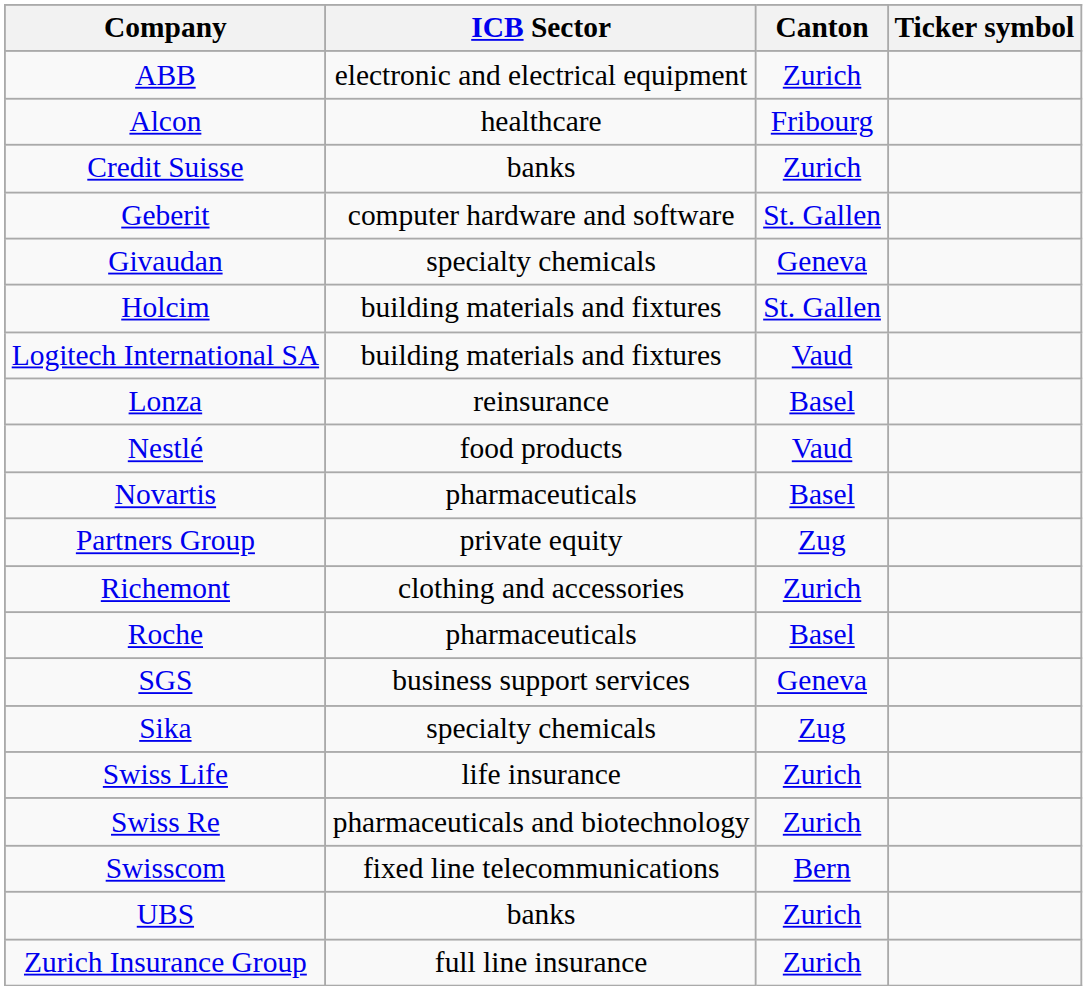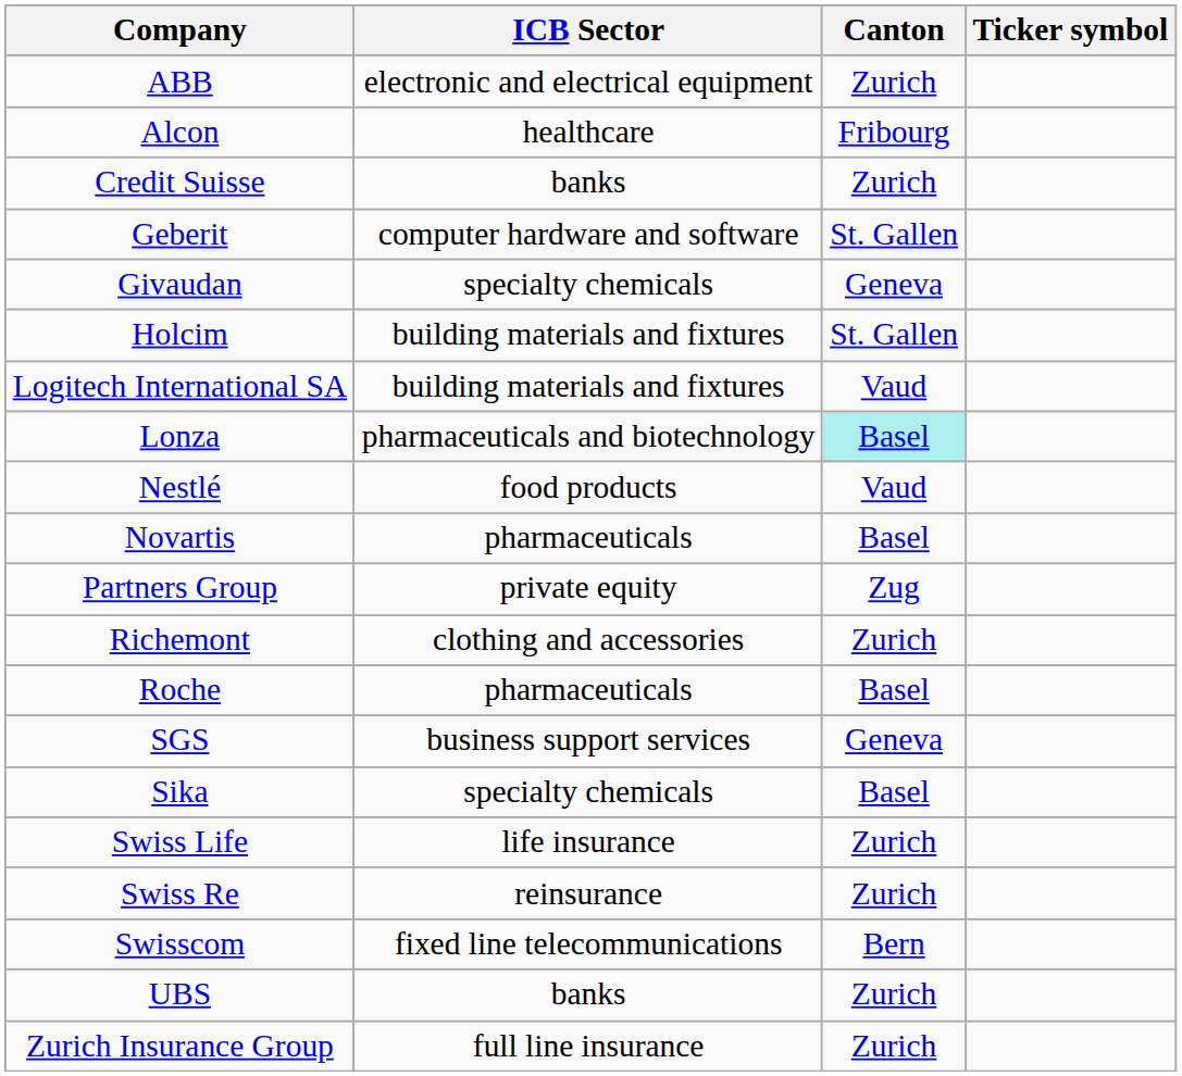 <table class="wikitable sortable" style="text-align: center;" cellpadding=2 cellspacing=2>
 <tr>
 <th>Company</th>
 <th><a href='#'>ICB</a> Sector</th>
 <th>Canton</th>
 <th>Ticker symbol</th>
 </tr>
 <tr>
 <td><a href='#'>ABB</a></td>
 <td>electronic and electrical equipment</td>
 <td><a href='#'>Zurich</a></td>
 <td></td>
 </tr>
 <tr>
 <td><a href='#'>Alcon</a></td>
 <td>healthcare</td>
 <td><a href='#'>Fribourg</a></td>
 <td></td>
 </tr>
 <tr>
 <td><a href='#'>Credit Suisse</a></td>
 <td>banks</td>
 <td><a href='#'>Zurich</a></td>
 <td></td>
 </tr>
 <tr>
 <td><a href='#'>Geberit</a></td>
 <td>computer hardware and software</td>
 <td><a href='#'>St. Gallen</a></td>
 <td></td>
 </tr>
 <tr>
 <td><a href='#'>Givaudan</a></td>
 <td>specialty chemicals</td>
 <td><a href='#'>Geneva</a></td>
 <td></td>
 </tr>
 <tr>
 <td><a href='#'>Holcim</a></td>
 <td>building materials and fixtures</td>
 <td><a href='#'>St. Gallen</a></td>
 <td></td>
 </tr>
 <tr>
 <td><a href='#'>Logitech International SA</a></td>
 <td>building materials and fixtures</td>
 <td><a href='#'>Vaud</a></td>
 <td></td>
 </tr>
 <tr>
 <td><a href='#'>Lonza</a></td>
-<td>reinsurance</td>
-<td><a href='#'>Basel</a></td>
+<td>pharmaceuticals and biotechnology</td>
+<td style="background: paleturquoise;"><a href='#'>Basel</a></td>
 <td></td>
 </tr>
 <tr>
 <td><a href='#'>Nestlé</a></td>
 <td>food products</td>
 <td><a href='#'>Vaud</a></td>
 <td></td>
 </tr>
 <tr>
 <td><a href='#'>Novartis</a></td>
 <td>pharmaceuticals</td>
 <td><a href='#'>Basel</a></td>
 <td></td>
 </tr>
 <tr>
 <td><a href='#'>Partners Group</a></td>
 <td>private equity</td>
 <td><a href='#'>Zug</a></td>
 <td></td>
 </tr>
 <tr>
 <td><a href='#'>Richemont</a></td>
 <td>clothing and accessories</td>
 <td><a href='#'>Zurich</a></td>
 <td></td>
 </tr>
 <tr>
 <td><a href='#'>Roche</a></td>
 <td>pharmaceuticals</td>
 <td><a href='#'>Basel</a></td>
 <td></td>
 </tr>
 <tr>
 <td><a href='#'>SGS</a></td>
 <td>business support services</td>
 <td><a href='#'>Geneva</a></td>
 <td></td>
 </tr>
 <tr>
 <td><a href='#'>Sika</a></td>
 <td>specialty chemicals</td>
-<td><a href='#'>Zug</a></td>
+<td><a href='#'>Basel</a></td>
 <td></td>
 </tr>
 <tr>
 <td><a href='#'>Swiss Life</a></td>
 <td>life insurance</td>
 <td><a href='#'>Zurich</a></td>
 <td></td>
 </tr>
 <tr>
 <td><a href='#'>Swiss Re</a></td>
-<td>pharmaceuticals and biotechnology</td>
+<td>reinsurance</td>
 <td><a href='#'>Zurich</a></td>
 <td></td>
 </tr>
 <tr>
 <td><a href='#'>Swisscom</a></td>
 <td>fixed line telecommunications</td>
 <td><a href='#'>Bern</a></td>
 <td></td>
 </tr>
 <tr>
 <td><a href='#'>UBS</a></td>
 <td>banks</td>
 <td><a href='#'>Zurich</a></td>
 <td></td>
 </tr>
 <tr>
 <td><a href='#'>Zurich Insurance Group</a></td>
 <td>full line insurance</td>
 <td><a href='#'>Zurich</a></td>
 <td></td>
 </tr>
 </table>
